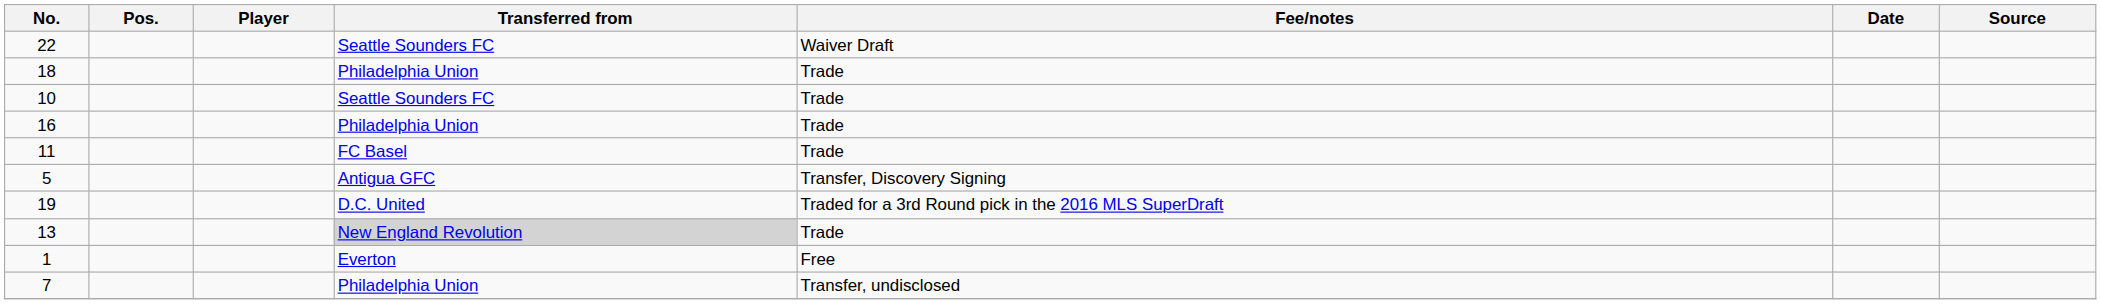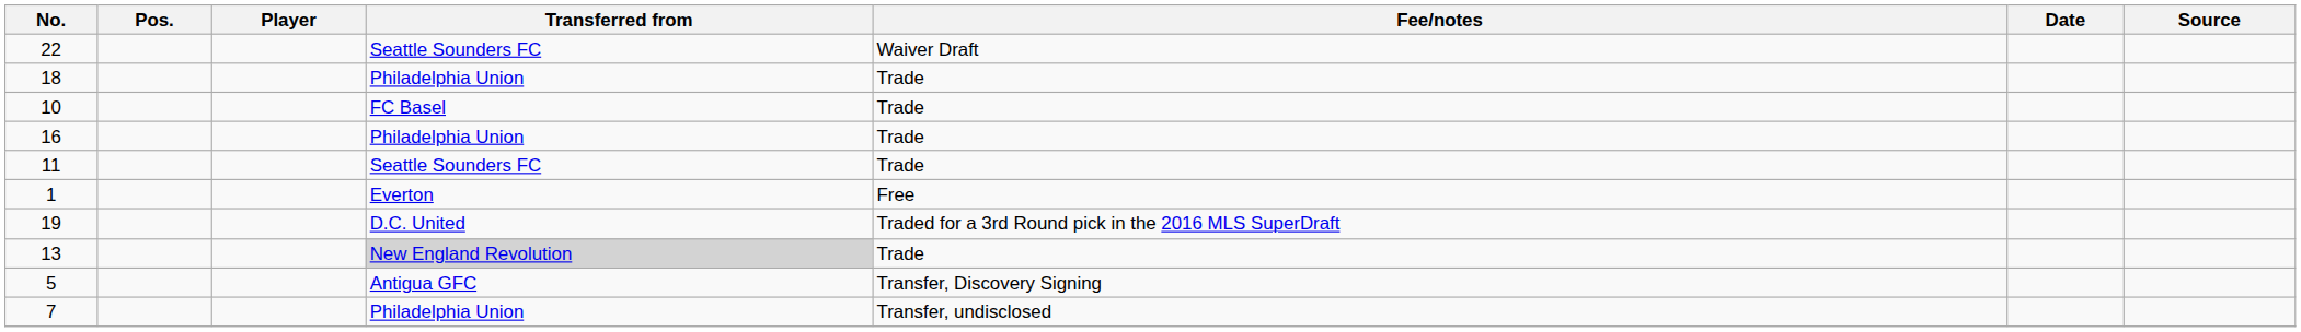 <table class="wikitable sortable" style="width:95%; text-align:center; font-size:95%; text-align:left;">
 <tr>
 <th>No.</th>
 <th><strong>Pos.</strong></th>
 <th><strong>Player</strong></th>
 <th><strong>Transferred from</strong></th>
 <th><strong>Fee/notes</strong></th>
 <th><strong>Date</strong></th>
 <th>Source</th>
 </tr>
 <tr>
 <td align=center>22</td>
 <td align=center></td>
 <td></td>
 <td> <a href='#'>Seattle Sounders FC</a></td>
 <td>Waiver Draft</td>
 <td></td>
 <td></td>
 </tr>
 <tr>
 <td align=center>18</td>
 <td align=center></td>
 <td></td>
 <td> <a href='#'>Philadelphia Union</a></td>
 <td>Trade</td>
 <td></td>
 <td></td>
 </tr>
 <tr>
 <td align=center>10</td>
 <td align=center></td>
 <td></td>
-<td> <a href='#'>Seattle Sounders FC</a></td>
+<td> <a href='#'>FC Basel</a></td>
 <td>Trade</td>
 <td></td>
 <td></td>
 </tr>
 <tr>
 <td align=center>16</td>
 <td align=center></td>
 <td></td>
 <td> <a href='#'>Philadelphia Union</a></td>
 <td>Trade</td>
 <td></td>
 <td></td>
 </tr>
 <tr>
 <td align=center>11</td>
 <td align=center></td>
 <td></td>
-<td> <a href='#'>FC Basel</a></td>
+<td> <a href='#'>Seattle Sounders FC</a></td>
 <td>Trade</td>
 <td></td>
 <td></td>
 </tr>
 <tr>
-<td align=center>5</td>
+<td align=center>1</td>
 <td align=center></td>
 <td></td>
-<td> <a href='#'>Antigua GFC</a></td>
-<td>Transfer, Discovery Signing</td>
+<td> <a href='#'>Everton</a></td>
+<td>Free</td>
 <td></td>
 <td></td>
 </tr>
 <tr>
 <td align=center>19</td>
 <td align=center></td>
 <td></td>
 <td> <a href='#'>D.C. United</a></td>
 <td>Traded for a 3rd Round pick in the <a href='#'>2016 MLS SuperDraft</a></td>
 <td></td>
 <td></td>
 </tr>
 <tr>
 <td align=center>13</td>
 <td align=center></td>
 <td></td>
 <td style="background: lightgrey;"> <a href='#'>New England Revolution</a></td>
 <td>Trade</td>
 <td></td>
 <td></td>
 </tr>
 <tr>
-<td align=center>1</td>
+<td align=center>5</td>
 <td align=center></td>
 <td></td>
-<td> <a href='#'>Everton</a></td>
-<td>Free</td>
+<td> <a href='#'>Antigua GFC</a></td>
+<td>Transfer, Discovery Signing</td>
 <td></td>
 <td></td>
 </tr>
 <tr>
 <td align=center>7</td>
 <td align=center></td>
 <td></td>
 <td> <a href='#'>Philadelphia Union</a></td>
 <td>Transfer, undisclosed</td>
 <td></td>
 <td></td>
 </tr>
 <tr>
 </tr>
 </table>
